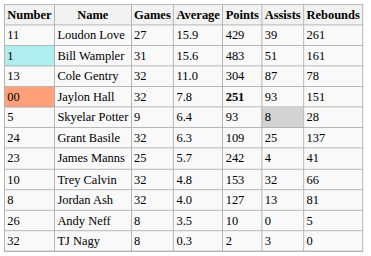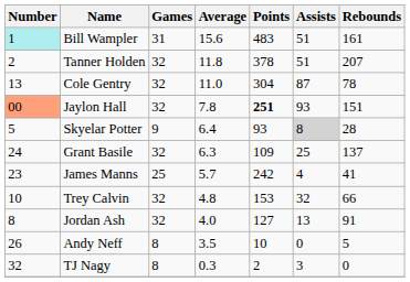 <table class="wikitable" style="font-size: 95%;">
 <tr>
 <th>Number</th>
 <th>Name</th>
 <th>Games</th>
 <th>Average</th>
 <th>Points</th>
 <th>Assists</th>
 <th>Rebounds</th>
 </tr>
 <tr>
-<td>11</td>
-<td>Loudon Love</td>
-<td>27</td>
-<td>15.9</td>
-<td>429</td>
-<td>39</td>
-<td>261</td>
-</tr>
-<tr>
 <td style="background: paleturquoise;">1</td>
 <td>Bill Wampler</td>
 <td>31</td>
 <td>15.6</td>
 <td>483</td>
 <td>51</td>
 <td>161</td>
+</tr>
+<tr>
+<td>2</td>
+<td>Tanner Holden</td>
+<td>32</td>
+<td>11.8</td>
+<td>378</td>
+<td>51</td>
+<td>207</td>
 </tr>
 <tr>
 <td>13</td>
 <td>Cole Gentry</td>
 <td>32</td>
 <td>11.0</td>
 <td>304</td>
 <td>87</td>
 <td>78</td>
 </tr>
 <tr>
 <td style="background: lightsalmon;">00</td>
 <td>Jaylon Hall</td>
 <td>32</td>
 <td>7.8</td>
 <td><strong>251</strong></td>
 <td>93</td>
 <td>151</td>
 </tr>
 <tr>
 <td>5</td>
 <td>Skyelar Potter</td>
 <td>9</td>
 <td>6.4</td>
 <td>93</td>
 <td style="background: lightgrey;">8</td>
 <td>28</td>
 </tr>
 <tr>
 <td>24</td>
 <td>Grant Basile</td>
 <td>32</td>
 <td>6.3</td>
 <td>109</td>
 <td>25</td>
 <td>137</td>
 </tr>
 <tr>
 <td>23</td>
 <td>James Manns</td>
 <td>25</td>
 <td>5.7</td>
 <td>242</td>
 <td>4</td>
 <td>41</td>
 </tr>
 <tr>
 <td>10</td>
 <td>Trey Calvin</td>
 <td>32</td>
 <td>4.8</td>
 <td>153</td>
 <td>32</td>
 <td>66</td>
 </tr>
 <tr>
 <td>8</td>
 <td>Jordan Ash</td>
 <td>32</td>
 <td>4.0</td>
 <td>127</td>
 <td>13</td>
-<td>81</td>
+<td>91</td>
 </tr>
 <tr>
 <td>26</td>
 <td>Andy Neff</td>
 <td>8</td>
 <td>3.5</td>
 <td>10</td>
 <td>0</td>
 <td>5</td>
 </tr>
 <tr>
 <td>32</td>
 <td>TJ Nagy</td>
 <td>8</td>
 <td>0.3</td>
 <td>2</td>
 <td>3</td>
 <td>0</td>
 </tr>
 <tr>
 </tr>
 </table>
